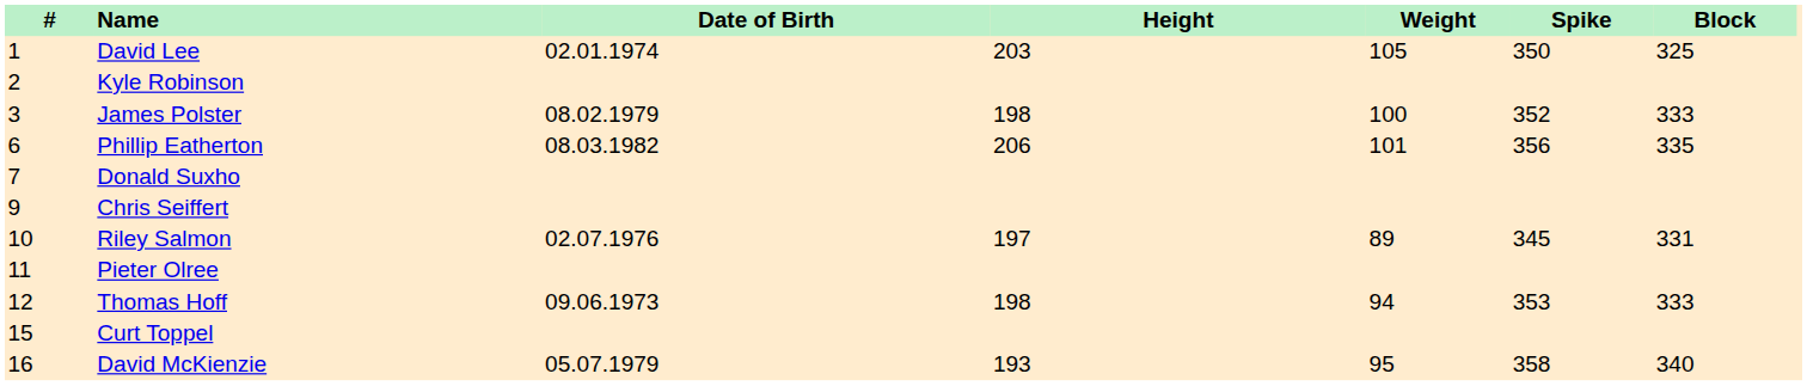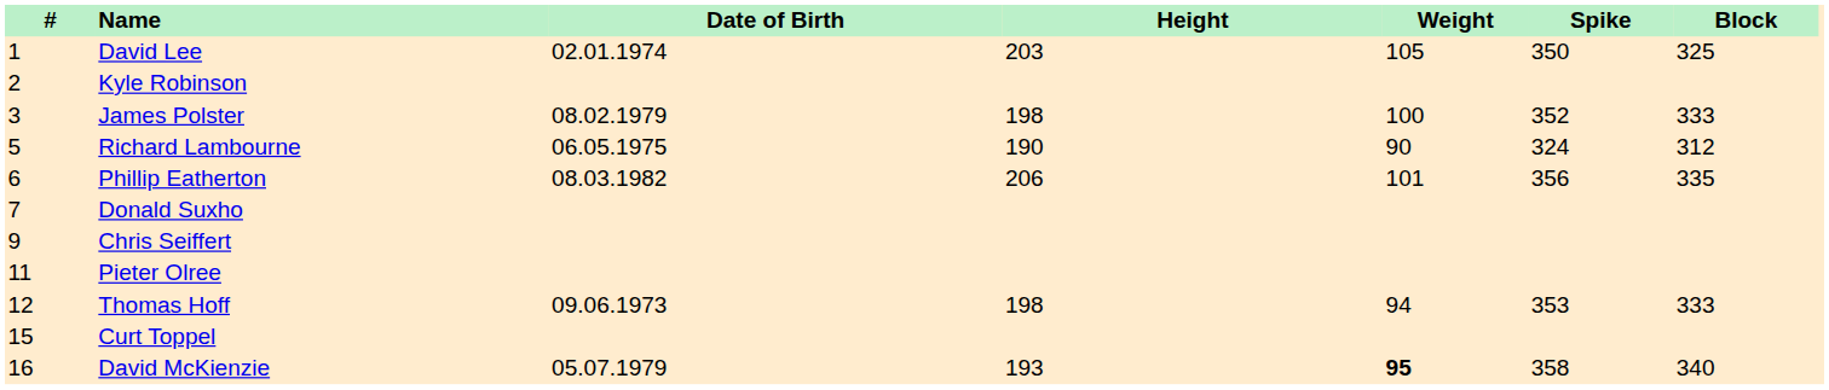 <table border=0 cellpadding=2 cellspacing=0  |- style="background: #FFECCE" style="text-align:center; font-size:90%;" width=100%>
 <tr style="background: #BBF0C9">
 <th width=5%>#</th>
 <th width=25% align=left>Name</th>
 <th width=25%>Date of Birth</th>
 <th width=21%>Height</th>
 <th width=8%>Weight</th>
 <th width=8%>Spike</th>
 <th width=8%>Block</th>
 </tr>
 <tr>
 <td>1</td>
 <td align=left><a href='#'>David Lee</a></td>
 <td>02.01.1974</td>
 <td>203</td>
 <td>105</td>
 <td>350</td>
 <td>325</td>
 <td></td>
 </tr>
 <tr>
 <td>2</td>
 <td align=left><a href='#'>Kyle Robinson</a></td>
 <td></td>
 <td></td>
 <td></td>
 <td></td>
 <td></td>
 </tr>
 <tr>
 <td>3</td>
 <td align=left><a href='#'>James Polster</a></td>
 <td>08.02.1979</td>
 <td>198</td>
 <td>100</td>
 <td>352</td>
 <td>333</td>
 <td></td>
 </tr>
 <tr>
+<td>5</td>
+<td align=left><a href='#'>Richard Lambourne</a></td>
+<td>06.05.1975</td>
+<td>190</td>
+<td>90</td>
+<td>324</td>
+<td>312</td>
+<td></td>
+</tr>
+<tr>
 <td>6</td>
 <td align=left><a href='#'>Phillip Eatherton</a></td>
 <td>08.03.1982</td>
 <td>206</td>
 <td>101</td>
 <td>356</td>
 <td>335</td>
 <td></td>
 </tr>
 <tr>
 <td>7</td>
 <td align=left><a href='#'>Donald Suxho</a></td>
 <td></td>
 <td></td>
 <td></td>
 <td></td>
 <td></td>
 </tr>
 <tr>
 <td>9</td>
 <td align=left><a href='#'>Chris Seiffert</a></td>
 <td></td>
 <td></td>
 <td></td>
 <td></td>
-<td></td>
-</tr>
-<tr>
-<td>10</td>
-<td align=left><a href='#'>Riley Salmon</a></td>
-<td>02.07.1976</td>
-<td>197</td>
-<td>89</td>
-<td>345</td>
-<td>331</td>
 <td></td>
 </tr>
 <tr>
 <td>11</td>
 <td align=left><a href='#'>Pieter Olree</a></td>
 <td></td>
 <td></td>
 <td></td>
 <td></td>
 <td></td>
 </tr>
 <tr>
 <td>12</td>
 <td align=left><a href='#'>Thomas Hoff</a></td>
 <td>09.06.1973</td>
 <td>198</td>
 <td>94</td>
 <td>353</td>
 <td>333</td>
 <td></td>
 </tr>
 <tr>
 <td>15</td>
 <td align=left><a href='#'>Curt Toppel</a></td>
 <td></td>
 <td></td>
 <td></td>
 <td></td>
 <td></td>
 </tr>
 <tr>
 <td>16</td>
 <td align=left><a href='#'>David McKienzie</a></td>
 <td>05.07.1979</td>
 <td>193</td>
-<td>95</td>
+<td><strong>95</strong></td>
 <td>358</td>
 <td>340</td>
 <td></td>
 </tr>
 </table>
